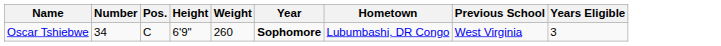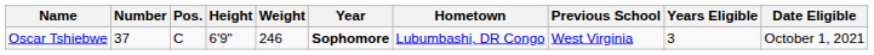 <table class="wikitable sortable">
 <tr>
 <th>Name</th>
 <th>Number</th>
 <th>Pos.</th>
 <th>Height</th>
 <th>Weight</th>
 <th>Year</th>
 <th>Hometown</th>
 <th class="unsortable">Previous School</th>
 <th>Years Eligible</th>
+<th>Date Eligible</th>
 </tr>
 <tr>
 <td><a href='#'>Oscar Tshiebwe</a></td>
-<td>34</td>
+<td>37</td>
 <td>C</td>
 <td>6'9"</td>
-<td>260</td>
+<td>246</td>
 <td><strong>Sophomore</strong></td>
 <td><a href='#'>Lubumbashi, DR Congo</a></td>
 <td><a href='#'>West Virginia</a></td>
 <td>3</td>
+<td>October 1, 2021</td>
 </tr>
 </table>
